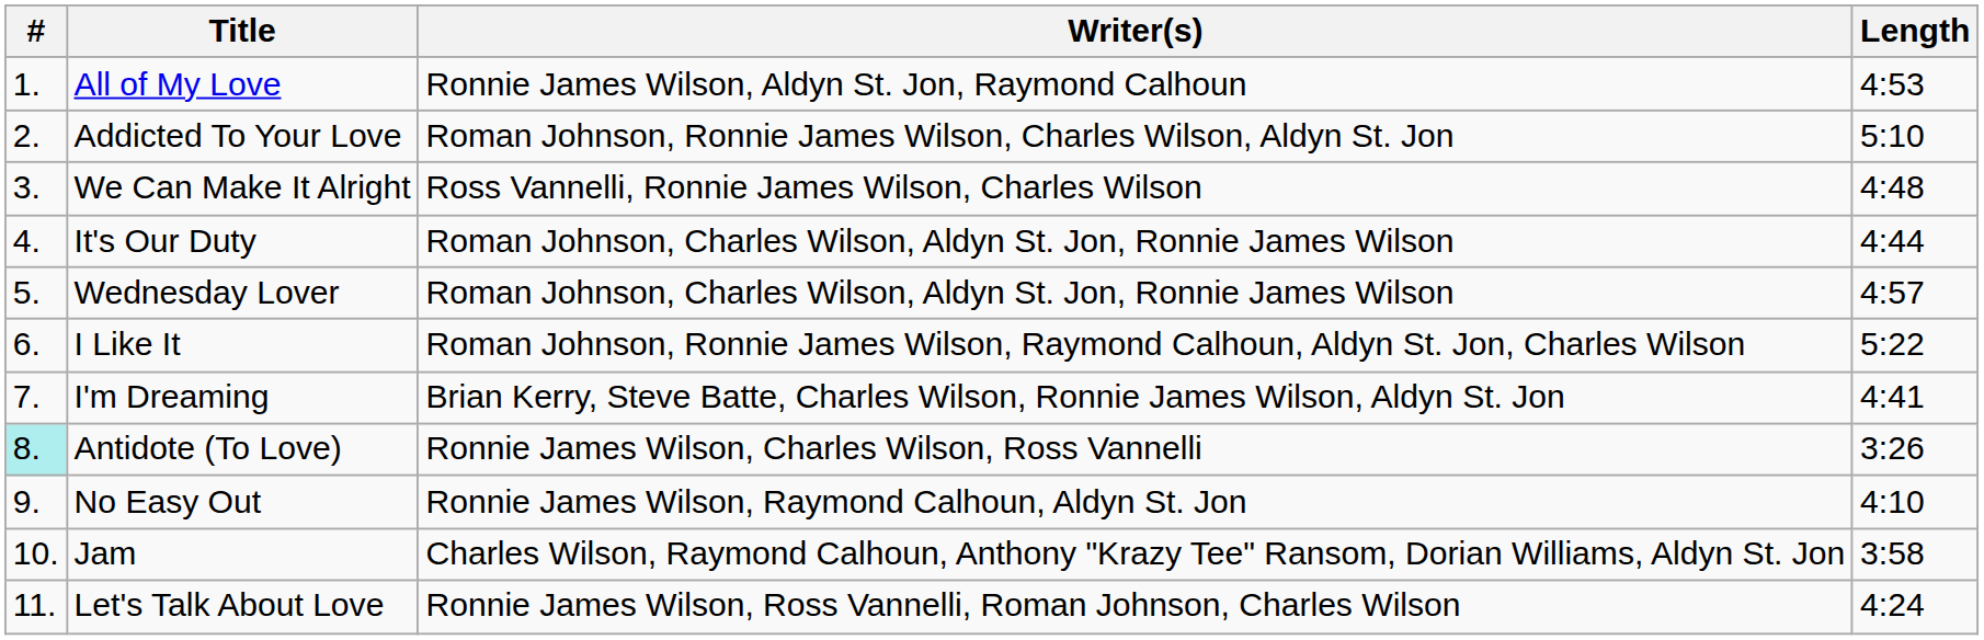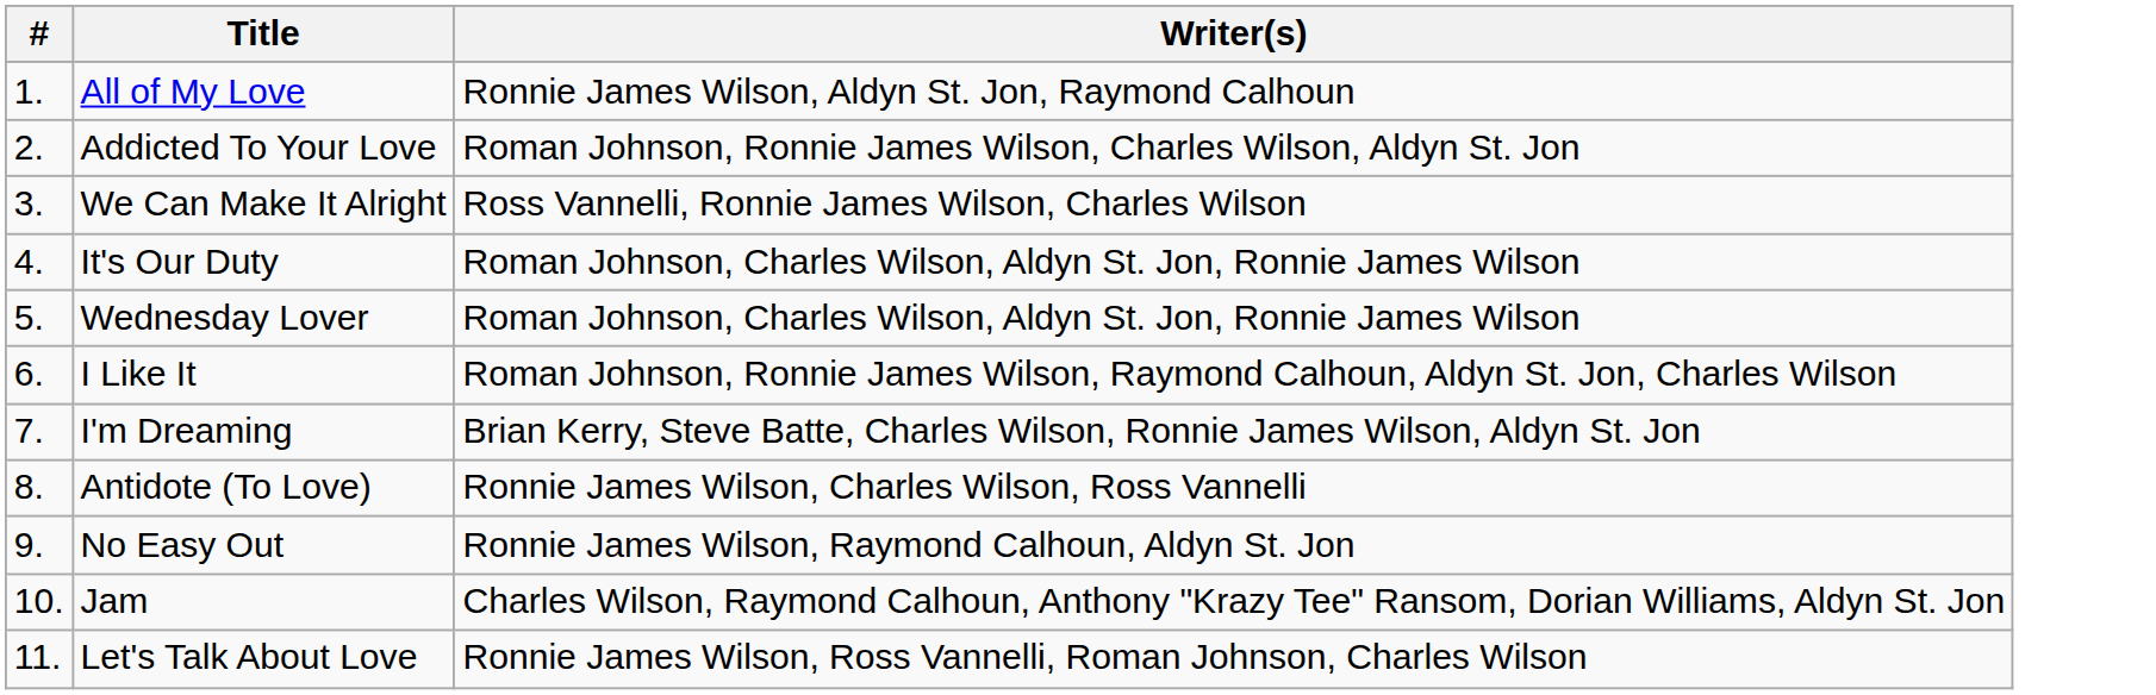 <table class="wikitable">
 <tr>
 <th>#</th>
 <th>Title</th>
 <th>Writer(s)</th>
-<th>Length</th>
 </tr>
 <tr>
 <td>1.</td>
 <td><a href='#'>All of My Love</a></td>
 <td>Ronnie James Wilson, Aldyn St. Jon, Raymond Calhoun</td>
-<td>4:53</td>
 </tr>
 <tr>
 <td>2.</td>
 <td>Addicted To Your Love</td>
 <td>Roman Johnson, Ronnie James Wilson, Charles Wilson, Aldyn St. Jon</td>
-<td>5:10</td>
 </tr>
 <tr>
 <td>3.</td>
 <td>We Can Make It Alright</td>
 <td>Ross Vannelli, Ronnie James Wilson, Charles Wilson</td>
-<td>4:48</td>
 </tr>
 <tr>
 <td>4.</td>
 <td>It's Our Duty</td>
 <td>Roman Johnson, Charles Wilson, Aldyn St. Jon, Ronnie James Wilson</td>
-<td>4:44</td>
 </tr>
 <tr>
 <td>5.</td>
 <td>Wednesday Lover</td>
 <td>Roman Johnson, Charles Wilson, Aldyn St. Jon, Ronnie James Wilson</td>
-<td>4:57</td>
 </tr>
 <tr>
 <td>6.</td>
 <td>I Like It</td>
 <td>Roman Johnson, Ronnie James Wilson, Raymond Calhoun, Aldyn St. Jon, Charles Wilson</td>
-<td>5:22</td>
 </tr>
 <tr>
 <td>7.</td>
 <td>I'm Dreaming</td>
 <td>Brian Kerry, Steve Batte, Charles Wilson, Ronnie James Wilson, Aldyn St. Jon</td>
-<td>4:41</td>
 </tr>
 <tr>
-<td style="background: paleturquoise;">8.</td>
+<td>8.</td>
 <td>Antidote (To Love)</td>
 <td>Ronnie James Wilson, Charles Wilson, Ross Vannelli</td>
-<td>3:26</td>
 </tr>
 <tr>
 <td>9.</td>
 <td>No Easy Out</td>
 <td>Ronnie James Wilson, Raymond Calhoun, Aldyn St. Jon</td>
-<td>4:10</td>
 </tr>
 <tr>
 <td>10.</td>
 <td>Jam</td>
 <td>Charles Wilson, Raymond Calhoun, Anthony "Krazy Tee" Ransom, Dorian Williams, Aldyn St. Jon</td>
-<td>3:58</td>
 </tr>
 <tr>
 <td>11.</td>
 <td>Let's Talk About Love</td>
 <td>Ronnie James Wilson, Ross Vannelli, Roman Johnson, Charles Wilson</td>
-<td>4:24</td>
 </tr>
 </table>
